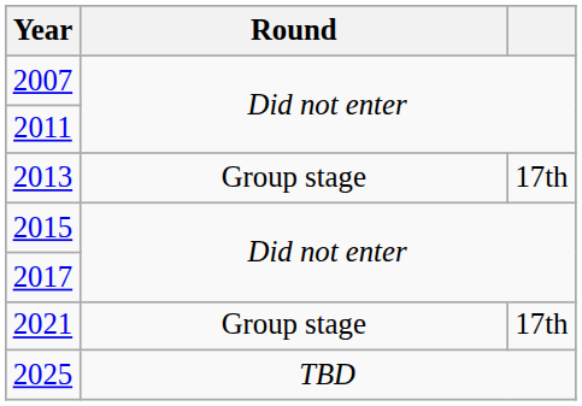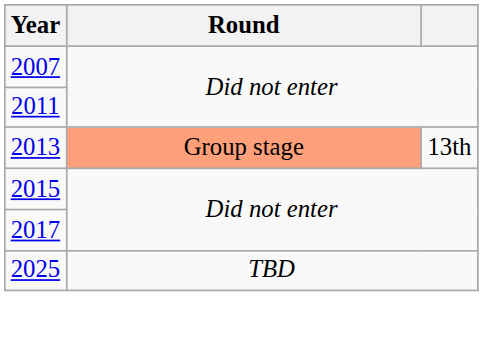 <table class="wikitable" style="text-align: center; font-size:90%">
 <tr>
 <th>Year</th>
 <th style="width:200px">Round</th>
 <th></th>
 </tr>
 <tr>
 <td><a href='#'>2007</a></td>
 <td colspan="2" rowspan="2"><em>Did not enter</em></td>
 </tr>
 <tr>
 <td><a href='#'>2011</a></td>
 </tr>
 <tr>
 <td><a href='#'>2013</a></td>
-<td>Group stage</td>
-<td>17th</td>
+<td style="background: lightsalmon;">Group stage</td>
+<td>13th</td>
 </tr>
 <tr>
 <td><a href='#'>2015</a></td>
 <td colspan="2" rowspan="2"><em>Did not enter</em></td>
 </tr>
 <tr>
 <td><a href='#'>2017</a></td>
 </tr>
 <tr>
-<td><a href='#'>2021</a></td>
-<td>Group stage</td>
-<td>17th</td>
-</tr>
-<tr>
 <td><a href='#'>2025</a></td>
 <td colspan="2"><em>TBD</em></td>
 </tr>
 </table>
